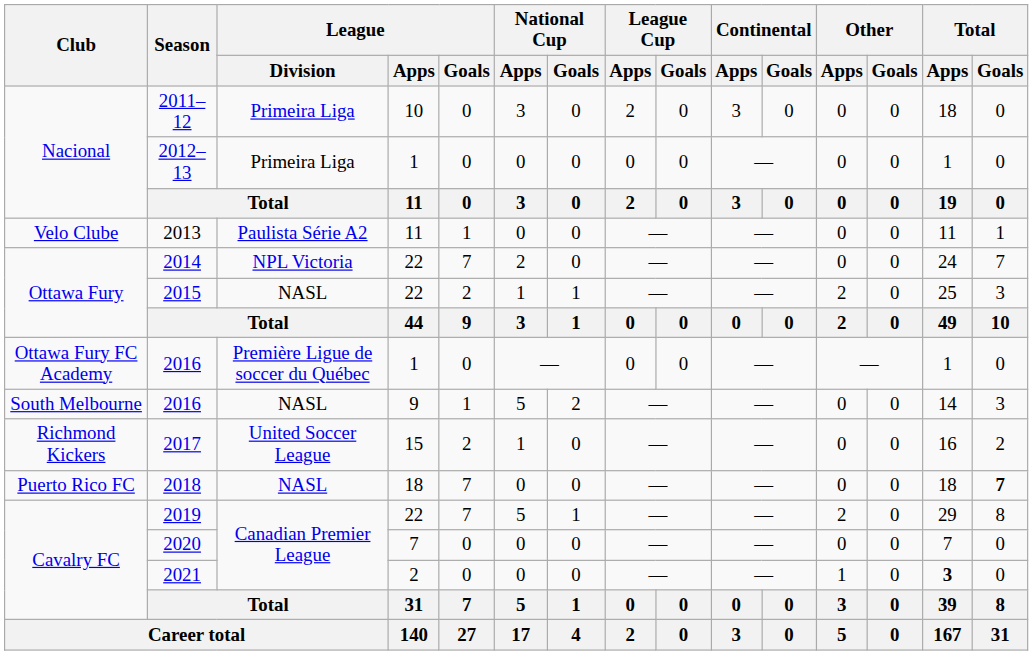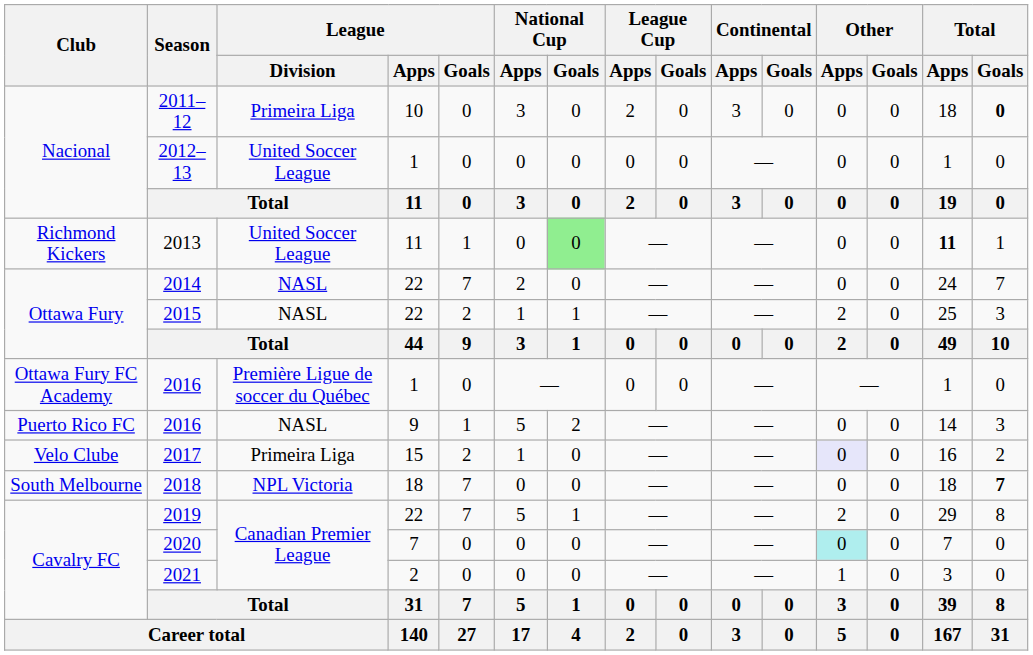 <table class="wikitable" style="text-align:center">
 <tr>
 <th rowspan="2">Club</th>
 <th rowspan="2">Season</th>
 <th colspan="3">League</th>
 <th colspan="2">National Cup</th>
 <th colspan="2">League Cup</th>
 <th colspan="2">Continental</th>
 <th colspan="2">Other</th>
 <th colspan="2">Total</th>
 </tr>
 <tr>
 <th>Division</th>
 <th>Apps</th>
 <th>Goals</th>
 <th>Apps</th>
 <th>Goals</th>
 <th>Apps</th>
 <th>Goals</th>
 <th>Apps</th>
 <th>Goals</th>
 <th>Apps</th>
 <th>Goals</th>
 <th>Apps</th>
 <th>Goals</th>
 </tr>
 <tr>
 <td rowspan="3"><a href='#'>Nacional</a></td>
 <td><a href='#'>2011–12</a></td>
 <td><a href='#'>Primeira Liga</a></td>
 <td>10</td>
 <td>0</td>
 <td>3</td>
 <td>0</td>
 <td>2</td>
 <td>0</td>
 <td>3</td>
 <td>0</td>
 <td>0</td>
 <td>0</td>
 <td>18</td>
-<td>0</td>
+<td><strong>0</strong></td>
 </tr>
 <tr>
 <td><a href='#'>2012–13</a></td>
-<td>Primeira Liga</td>
+<td><a href='#'>United Soccer League</a></td>
 <td>1</td>
 <td>0</td>
 <td>0</td>
 <td>0</td>
 <td>0</td>
 <td>0</td>
 <td colspan="2">—</td>
 <td>0</td>
 <td>0</td>
 <td>1</td>
 <td>0</td>
 </tr>
 <tr>
 <th colspan="2">Total</th>
 <th>11</th>
 <th>0</th>
 <th>3</th>
 <th>0</th>
 <th>2</th>
 <th>0</th>
 <th>3</th>
 <th>0</th>
 <th>0</th>
 <th>0</th>
 <th>19</th>
 <th>0</th>
 </tr>
 <tr>
-<td rowspan="1"><a href='#'>Velo Clube</a></td>
+<td><a href='#'>Richmond Kickers</a></td>
 <td>2013</td>
-<td rowspan="1"><a href='#'>Paulista Série A2</a></td>
+<td><a href='#'>United Soccer League</a></td>
 <td>11</td>
 <td>1</td>
 <td>0</td>
-<td>0</td>
+<td style="background: lightgreen;">0</td>
 <td colspan="2">—</td>
 <td colspan="2">—</td>
 <td>0</td>
 <td>0</td>
-<td>11</td>
+<td><strong>11</strong></td>
 <td>1</td>
 </tr>
 <tr>
 <td rowspan="3"><a href='#'>Ottawa Fury</a></td>
 <td><a href='#'>2014</a></td>
-<td><a href='#'>NPL Victoria</a></td>
+<td><a href='#'>NASL</a></td>
 <td>22</td>
 <td>7</td>
 <td>2</td>
 <td>0</td>
 <td colspan="2">—</td>
 <td colspan="2">—</td>
 <td>0</td>
 <td>0</td>
 <td>24</td>
 <td>7</td>
 </tr>
 <tr>
 <td><a href='#'>2015</a></td>
 <td>NASL</td>
 <td>22</td>
 <td>2</td>
 <td>1</td>
 <td>1</td>
 <td colspan="2">—</td>
 <td colspan="2">—</td>
 <td>2</td>
 <td>0</td>
 <td>25</td>
 <td>3</td>
 </tr>
 <tr>
 <th colspan="2">Total</th>
 <th>44</th>
 <th>9</th>
 <th>3</th>
 <th>1</th>
 <th>0</th>
 <th>0</th>
 <th>0</th>
 <th>0</th>
 <th>2</th>
 <th>0</th>
 <th>49</th>
 <th>10</th>
 </tr>
 <tr>
 <td><a href='#'>Ottawa Fury FC Academy</a></td>
 <td><a href='#'>2016</a></td>
 <td><a href='#'>Première Ligue de soccer du Québec</a></td>
 <td>1</td>
 <td>0</td>
 <td colspan="2">—</td>
 <td>0</td>
 <td>0</td>
 <td colspan="2">—</td>
 <td colspan="2">—</td>
 <td>1</td>
 <td>0</td>
 </tr>
 <tr>
-<td><a href='#'>South Melbourne</a></td>
+<td><a href='#'>Puerto Rico FC</a></td>
 <td><a href='#'>2016</a></td>
 <td>NASL</td>
 <td>9</td>
 <td>1</td>
 <td>5</td>
 <td>2</td>
 <td colspan="2">—</td>
 <td colspan="2">—</td>
 <td>0</td>
 <td>0</td>
 <td>14</td>
 <td>3</td>
 </tr>
 <tr>
-<td><a href='#'>Richmond Kickers</a></td>
+<td rowspan="1"><a href='#'>Velo Clube</a></td>
 <td><a href='#'>2017</a></td>
-<td><a href='#'>United Soccer League</a></td>
+<td>Primeira Liga</td>
 <td>15</td>
 <td>2</td>
 <td>1</td>
 <td>0</td>
 <td colspan="2">—</td>
 <td colspan="2">—</td>
-<td>0</td>
+<td style="background: lavender;">0</td>
 <td>0</td>
 <td>16</td>
 <td>2</td>
 </tr>
 <tr>
-<td><a href='#'>Puerto Rico FC</a></td>
+<td><a href='#'>South Melbourne</a></td>
 <td><a href='#'>2018</a></td>
-<td><a href='#'>NASL</a></td>
+<td><a href='#'>NPL Victoria</a></td>
 <td>18</td>
 <td>7</td>
 <td>0</td>
 <td>0</td>
 <td colspan="2">—</td>
 <td colspan="2">—</td>
 <td>0</td>
 <td>0</td>
 <td>18</td>
 <td><strong>7</strong></td>
 </tr>
 <tr>
 <td rowspan="4"><a href='#'>Cavalry FC</a></td>
 <td><a href='#'>2019</a></td>
 <td rowspan="3"><a href='#'>Canadian Premier League</a></td>
 <td>22</td>
 <td>7</td>
 <td>5</td>
 <td>1</td>
 <td colspan="2">—</td>
 <td colspan="2">—</td>
 <td>2</td>
 <td>0</td>
 <td>29</td>
 <td>8</td>
 </tr>
 <tr>
 <td><a href='#'>2020</a></td>
 <td>7</td>
 <td>0</td>
 <td>0</td>
 <td>0</td>
 <td colspan="2">—</td>
 <td colspan="2">—</td>
-<td>0</td>
+<td style="background: paleturquoise;">0</td>
 <td>0</td>
 <td>7</td>
 <td>0</td>
 </tr>
 <tr>
 <td><a href='#'>2021</a></td>
 <td>2</td>
 <td>0</td>
 <td>0</td>
 <td>0</td>
 <td colspan="2">—</td>
 <td colspan="2">—</td>
 <td>1</td>
 <td>0</td>
-<td><strong>3</strong></td>
+<td>3</td>
 <td>0</td>
 </tr>
 <tr>
 <th colspan="2">Total</th>
 <th>31</th>
 <th>7</th>
 <th>5</th>
 <th>1</th>
 <th>0</th>
 <th>0</th>
 <th>0</th>
 <th>0</th>
 <th>3</th>
 <th>0</th>
 <th>39</th>
 <th>8</th>
 </tr>
 <tr>
 <th colspan="3">Career total</th>
 <th>140</th>
 <th>27</th>
 <th>17</th>
 <th>4</th>
 <th>2</th>
 <th>0</th>
 <th>3</th>
 <th>0</th>
 <th>5</th>
 <th>0</th>
 <th>167</th>
 <th>31</th>
 </tr>
 </table>
